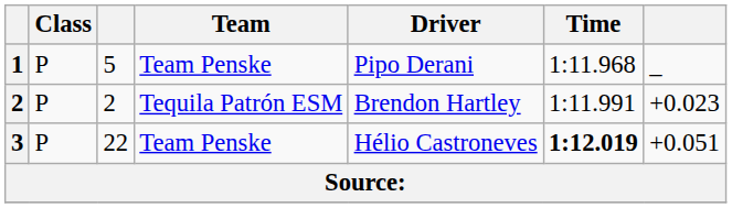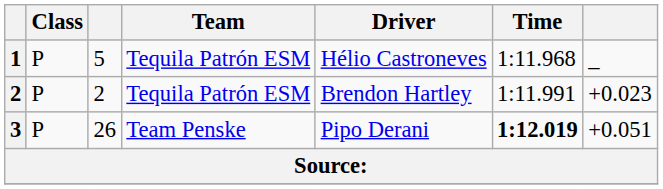 <table class="wikitable">
 <tr>
 <th scope="col"></th>
 <th scope="col">Class</th>
 <th scope="col"></th>
 <th scope="col">Team</th>
 <th scope="col">Driver</th>
 <th scope="col">Time</th>
 <th scope="col"></th>
 </tr>
 <tr>
 <th scope="row">1</th>
 <td>P</td>
 <td>5</td>
-<td><a href='#'>Team Penske</a></td>
-<td><a href='#'>Pipo Derani</a></td>
+<td><a href='#'>Tequila Patrón ESM</a></td>
+<td><a href='#'>Hélio Castroneves</a></td>
 <td>1:11.968</td>
 <td>_</td>
 </tr>
 <tr>
 <th scope="row">2</th>
 <td>P</td>
 <td>2</td>
 <td><a href='#'>Tequila Patrón ESM</a></td>
 <td><a href='#'>Brendon Hartley</a></td>
 <td>1:11.991</td>
 <td>+0.023</td>
 </tr>
 <tr>
 <th scope="row">3</th>
 <td>P</td>
-<td>22</td>
+<td>26</td>
 <td><a href='#'>Team Penske</a></td>
-<td><a href='#'>Hélio Castroneves</a></td>
+<td><a href='#'>Pipo Derani</a></td>
 <td><strong>1:12.019</strong></td>
 <td>+0.051</td>
 </tr>
 <tr>
 <th colspan="7">Source:</th>
 </tr>
 <tr>
 </tr>
 </table>
